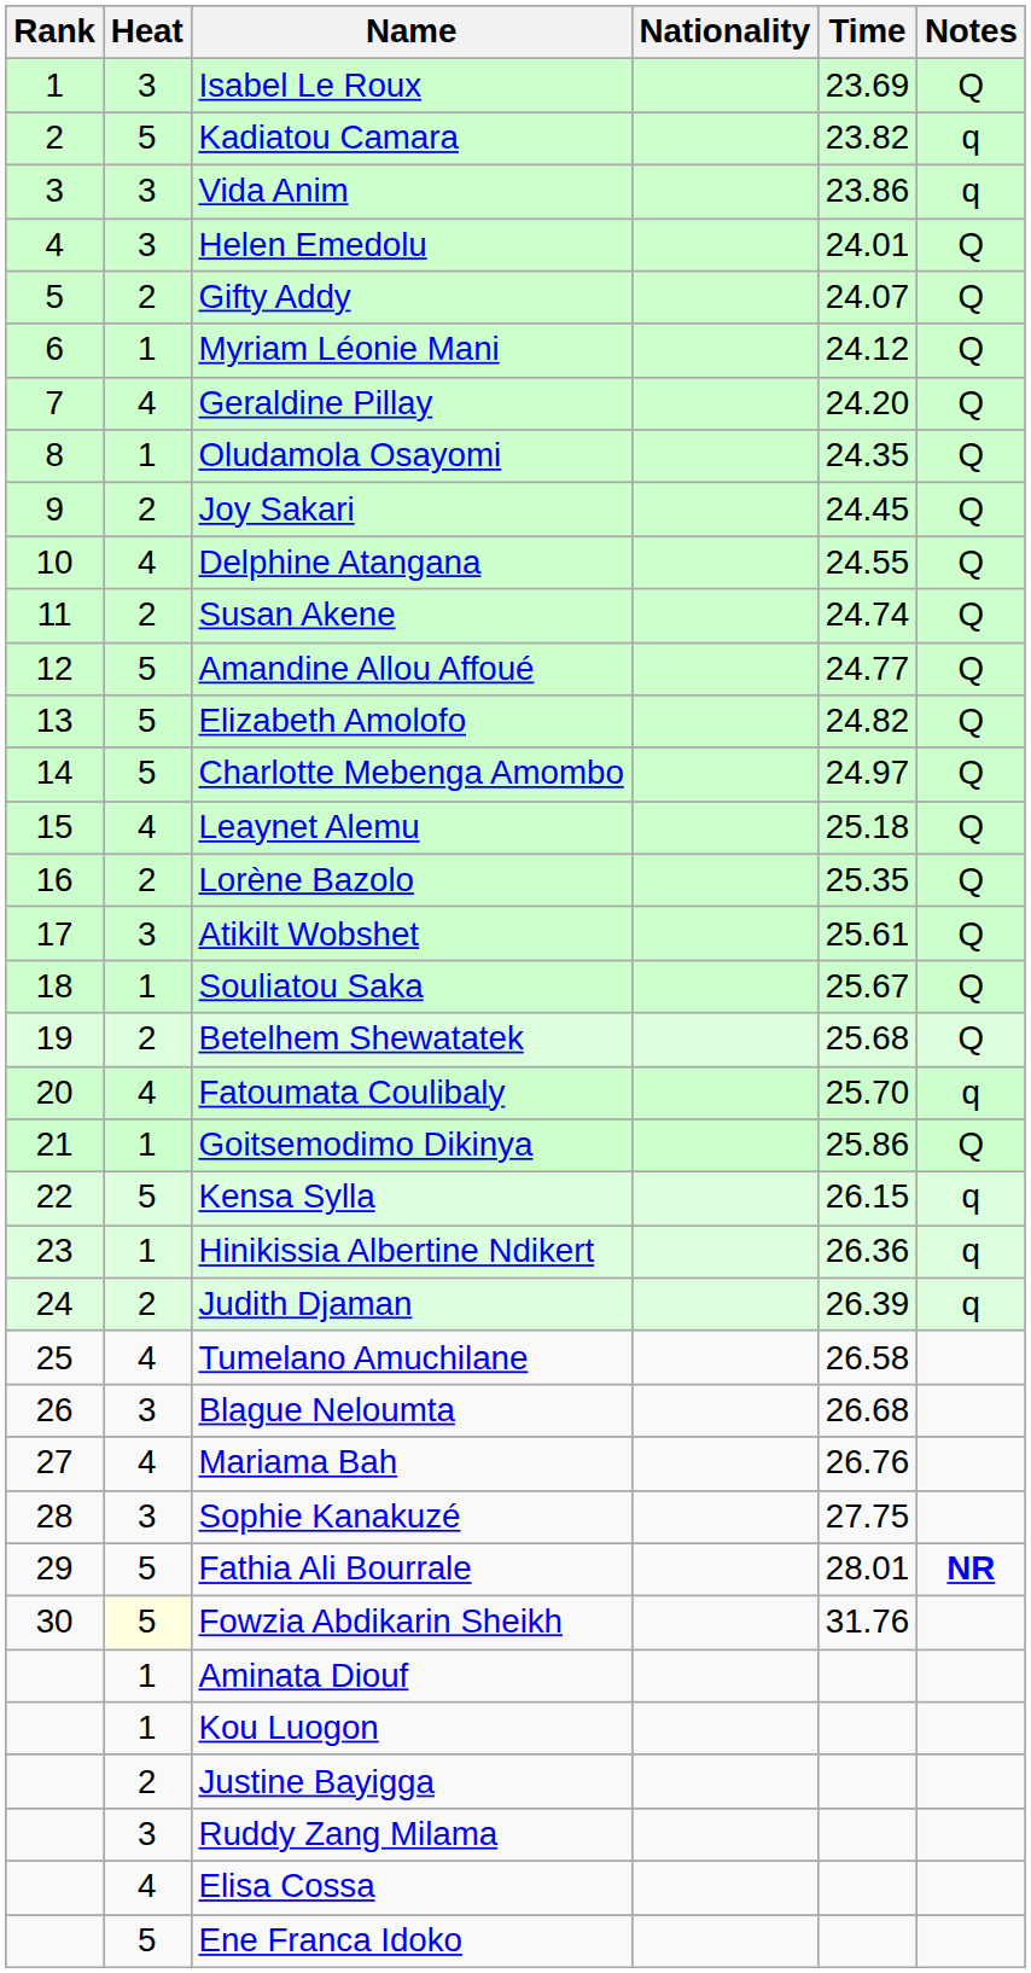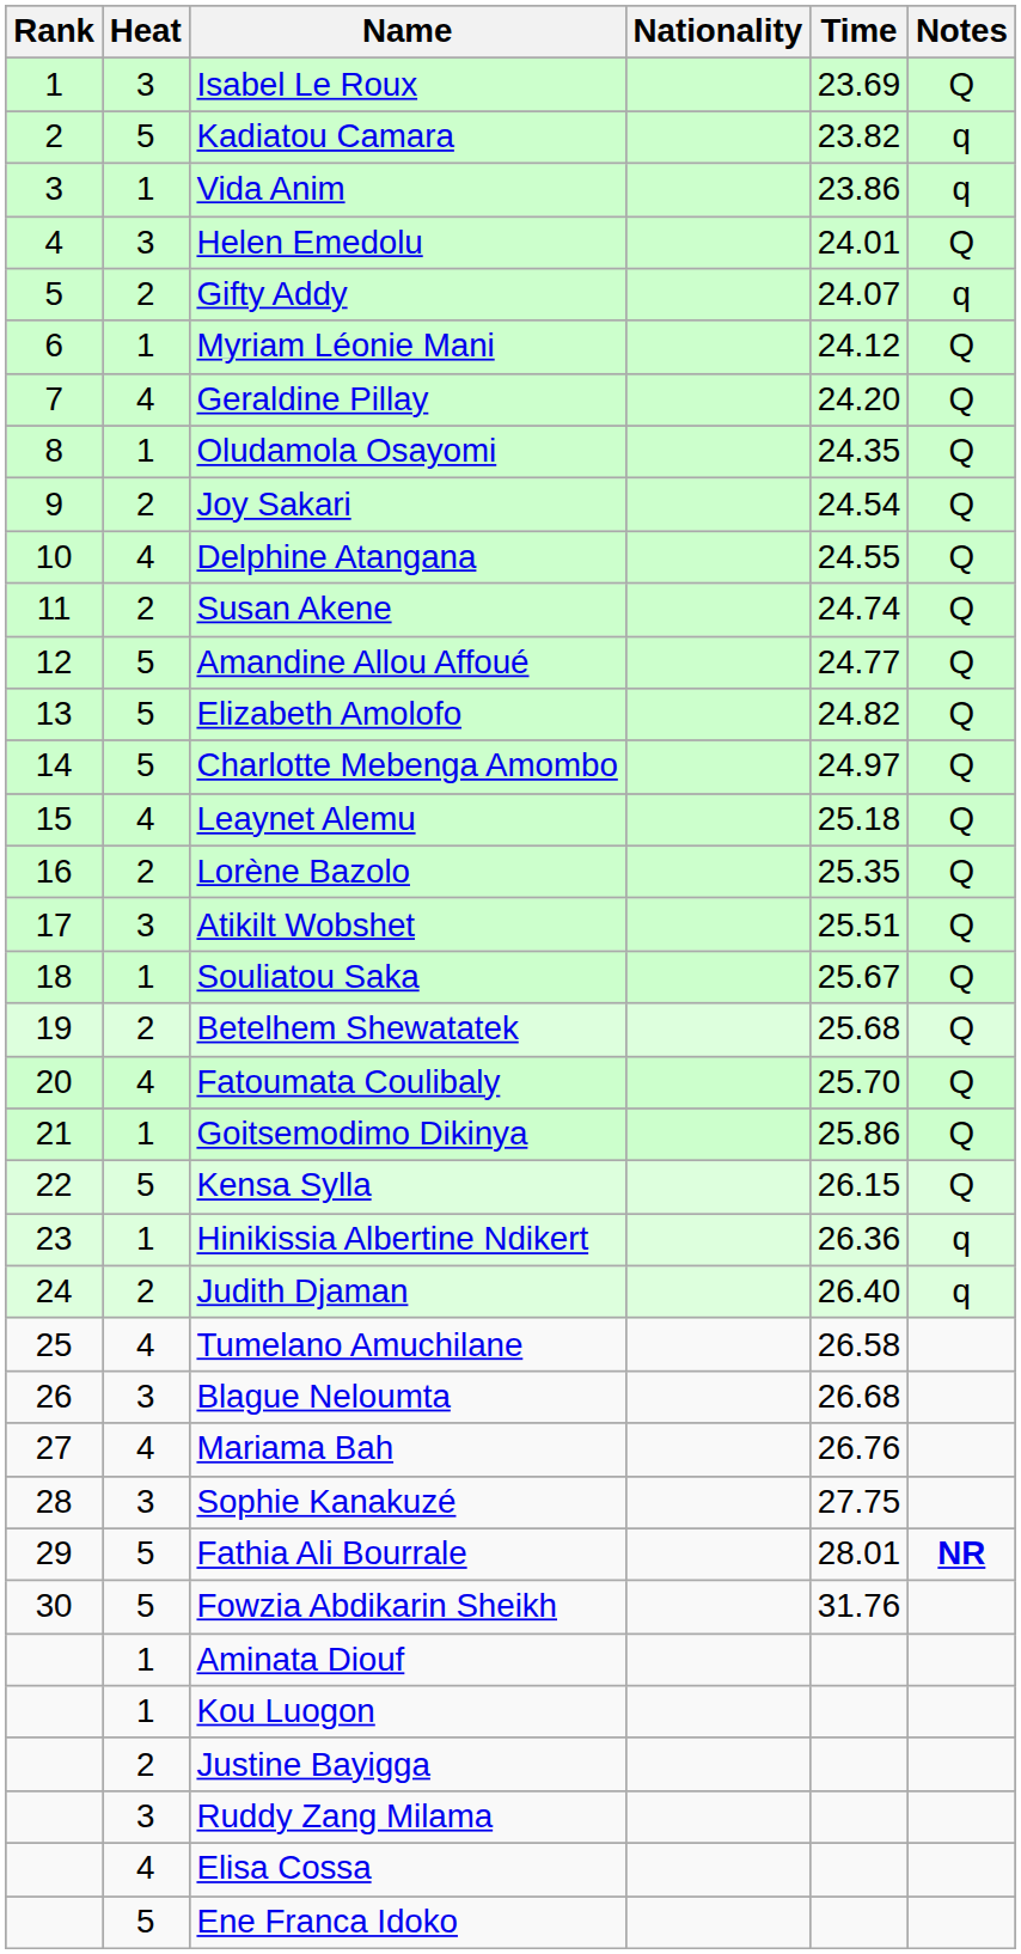 <table class="wikitable sortable" style="text-align:center">
 <tr>
 <th>Rank</th>
 <th>Heat</th>
 <th>Name</th>
 <th>Nationality</th>
 <th>Time</th>
 <th>Notes</th>
 </tr>
 <tr bgcolor=ccffcc>
 <td>1</td>
 <td>3</td>
 <td align=left><a href='#'>Isabel Le Roux</a></td>
 <td align=left></td>
 <td>23.69</td>
 <td>Q</td>
 </tr>
 <tr bgcolor=ccffcc>
 <td>2</td>
 <td>5</td>
 <td align=left><a href='#'>Kadiatou Camara</a></td>
 <td align=left></td>
 <td>23.82</td>
 <td>q</td>
 </tr>
 <tr bgcolor=ccffcc>
 <td>3</td>
-<td>3</td>
+<td>1</td>
 <td align=left><a href='#'>Vida Anim</a></td>
 <td align=left></td>
 <td>23.86</td>
 <td>q</td>
 </tr>
 <tr bgcolor=ccffcc>
 <td>4</td>
 <td>3</td>
 <td align=left><a href='#'>Helen Emedolu</a></td>
 <td align=left></td>
 <td>24.01</td>
 <td>Q</td>
 </tr>
 <tr bgcolor=ccffcc>
 <td>5</td>
 <td>2</td>
 <td align=left><a href='#'>Gifty Addy</a></td>
 <td align=left></td>
 <td>24.07</td>
-<td>Q</td>
+<td>q</td>
 </tr>
 <tr bgcolor=ccffcc>
 <td>6</td>
 <td>1</td>
 <td align=left><a href='#'>Myriam Léonie Mani</a></td>
 <td align=left></td>
 <td>24.12</td>
 <td>Q</td>
 </tr>
 <tr bgcolor=ccffcc>
 <td>7</td>
 <td>4</td>
 <td align=left><a href='#'>Geraldine Pillay</a></td>
 <td align=left></td>
 <td>24.20</td>
 <td>Q</td>
 </tr>
 <tr bgcolor=ccffcc>
 <td>8</td>
 <td>1</td>
 <td align=left><a href='#'>Oludamola Osayomi</a></td>
 <td align=left></td>
 <td>24.35</td>
 <td>Q</td>
 </tr>
 <tr bgcolor=ccffcc>
 <td>9</td>
 <td>2</td>
 <td align=left><a href='#'>Joy Sakari</a></td>
 <td align=left></td>
-<td>24.45</td>
+<td>24.54</td>
 <td>Q</td>
 </tr>
 <tr bgcolor=ccffcc>
 <td>10</td>
 <td>4</td>
 <td align=left><a href='#'>Delphine Atangana</a></td>
 <td align=left></td>
 <td>24.55</td>
 <td>Q</td>
 </tr>
 <tr bgcolor=ccffcc>
 <td>11</td>
 <td>2</td>
 <td align=left><a href='#'>Susan Akene</a></td>
 <td align=left></td>
 <td>24.74</td>
 <td>Q</td>
 </tr>
 <tr bgcolor=ccffcc>
 <td>12</td>
 <td>5</td>
 <td align=left><a href='#'>Amandine Allou Affoué</a></td>
 <td align=left></td>
 <td>24.77</td>
 <td>Q</td>
 </tr>
 <tr bgcolor=ccffcc>
 <td>13</td>
 <td>5</td>
 <td align=left><a href='#'>Elizabeth Amolofo</a></td>
 <td align=left></td>
 <td>24.82</td>
 <td>Q</td>
 </tr>
 <tr bgcolor=ccffcc>
 <td>14</td>
 <td>5</td>
 <td align=left><a href='#'>Charlotte Mebenga Amombo</a></td>
 <td align=left></td>
 <td>24.97</td>
 <td>Q</td>
 </tr>
 <tr bgcolor=ccffcc>
 <td>15</td>
 <td>4</td>
 <td align=left><a href='#'>Leaynet Alemu</a></td>
 <td align=left></td>
 <td>25.18</td>
 <td>Q</td>
 </tr>
 <tr bgcolor=ccffcc>
 <td>16</td>
 <td>2</td>
 <td align=left><a href='#'>Lorène Bazolo</a></td>
 <td align=left></td>
 <td>25.35</td>
 <td>Q</td>
 </tr>
 <tr bgcolor=ccffcc>
 <td>17</td>
 <td>3</td>
 <td align=left><a href='#'>Atikilt Wobshet</a></td>
 <td align=left></td>
-<td>25.61</td>
+<td>25.51</td>
 <td>Q</td>
 </tr>
 <tr bgcolor=ccffcc>
 <td>18</td>
 <td>1</td>
 <td align=left><a href='#'>Souliatou Saka</a></td>
 <td align=left></td>
 <td>25.67</td>
 <td>Q</td>
 </tr>
 <tr bgcolor=ddffdd>
 <td>19</td>
 <td>2</td>
 <td align=left><a href='#'>Betelhem Shewatatek</a></td>
 <td align=left></td>
 <td>25.68</td>
 <td>Q</td>
 </tr>
 <tr bgcolor=ccffcc>
 <td>20</td>
 <td>4</td>
 <td align=left><a href='#'>Fatoumata Coulibaly</a></td>
 <td align=left></td>
 <td>25.70</td>
-<td>q</td>
+<td>Q</td>
 </tr>
 <tr bgcolor=ccffcc>
 <td>21</td>
 <td>1</td>
 <td align=left><a href='#'>Goitsemodimo Dikinya</a></td>
 <td align=left></td>
 <td>25.86</td>
 <td>Q</td>
 </tr>
 <tr bgcolor=ddffdd>
 <td>22</td>
 <td>5</td>
 <td align=left><a href='#'>Kensa Sylla</a></td>
 <td align=left></td>
 <td>26.15</td>
-<td>q</td>
+<td>Q</td>
 </tr>
 <tr bgcolor=ddffdd>
 <td>23</td>
 <td>1</td>
 <td align=left><a href='#'>Hinikissia Albertine Ndikert</a></td>
 <td align=left></td>
 <td>26.36</td>
 <td>q</td>
 </tr>
 <tr bgcolor=ddffdd>
 <td>24</td>
 <td>2</td>
 <td align=left><a href='#'>Judith Djaman</a></td>
 <td align=left></td>
-<td>26.39</td>
+<td>26.40</td>
 <td>q</td>
 </tr>
 <tr>
 <td>25</td>
 <td>4</td>
 <td align=left><a href='#'>Tumelano Amuchilane</a></td>
 <td align=left></td>
 <td>26.58</td>
 <td></td>
 </tr>
 <tr>
 <td>26</td>
 <td>3</td>
 <td align=left><a href='#'>Blague Neloumta</a></td>
 <td align=left></td>
 <td>26.68</td>
 <td></td>
 </tr>
 <tr>
 <td>27</td>
 <td>4</td>
 <td align=left><a href='#'>Mariama Bah</a></td>
 <td align=left></td>
 <td>26.76</td>
 <td></td>
 </tr>
 <tr>
 <td>28</td>
 <td>3</td>
 <td align=left><a href='#'>Sophie Kanakuzé</a></td>
 <td align=left></td>
 <td>27.75</td>
 <td></td>
 </tr>
 <tr>
 <td>29</td>
 <td>5</td>
 <td align=left><a href='#'>Fathia Ali Bourrale</a></td>
 <td align=left></td>
 <td>28.01</td>
 <td><strong><a href='#'>NR</a></strong></td>
 </tr>
 <tr>
 <td>30</td>
-<td style="background: lightyellow;">5</td>
+<td>5</td>
 <td align=left><a href='#'>Fowzia Abdikarin Sheikh</a></td>
 <td align=left></td>
 <td>31.76</td>
 <td></td>
 </tr>
 <tr>
 <td></td>
 <td>1</td>
 <td align=left><a href='#'>Aminata Diouf</a></td>
 <td align=left></td>
 <td></td>
 <td></td>
 </tr>
 <tr>
 <td></td>
 <td>1</td>
 <td align=left><a href='#'>Kou Luogon</a></td>
 <td align=left></td>
 <td></td>
 <td></td>
 </tr>
 <tr>
 <td></td>
 <td>2</td>
 <td align=left><a href='#'>Justine Bayigga</a></td>
 <td align=left></td>
 <td></td>
 <td></td>
 </tr>
 <tr>
 <td></td>
 <td>3</td>
 <td align=left><a href='#'>Ruddy Zang Milama</a></td>
 <td align=left></td>
 <td></td>
 <td></td>
 </tr>
 <tr>
 <td></td>
 <td>4</td>
 <td align=left><a href='#'>Elisa Cossa</a></td>
 <td align=left></td>
 <td></td>
 <td></td>
 </tr>
 <tr>
 <td></td>
 <td>5</td>
 <td align=left><a href='#'>Ene Franca Idoko</a></td>
 <td align=left></td>
 <td></td>
 <td></td>
 </tr>
 </table>
